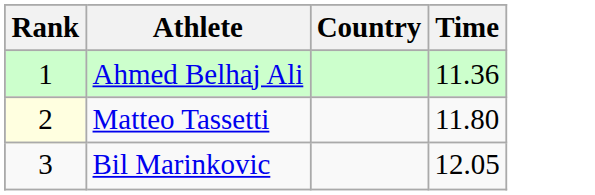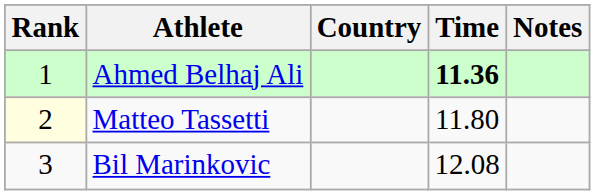 <table class="wikitable sortable" style="text-align:center">
 <tr>
 <th>Rank</th>
 <th>Athlete</th>
 <th>Country</th>
 <th>Time</th>
+<th>Notes</th>
 </tr>
 <tr style="background:#cfc;">
 <td>1</td>
 <td align="left"><a href='#'>Ahmed Belhaj Ali</a></td>
 <td align="left"></td>
-<td>11.36</td>
+<td><strong>11.36</strong></td>
+<td></td>
 </tr>
 <tr>
 <td style="background: lightyellow;">2</td>
 <td align="left"><a href='#'>Matteo Tassetti</a></td>
 <td align="left"></td>
 <td>11.80</td>
+<td></td>
 </tr>
 <tr>
 <td>3</td>
 <td align="left"><a href='#'>Bil Marinkovic</a></td>
 <td align="left"></td>
-<td>12.05</td>
+<td>12.08</td>
+<td></td>
 </tr>
 </table>
